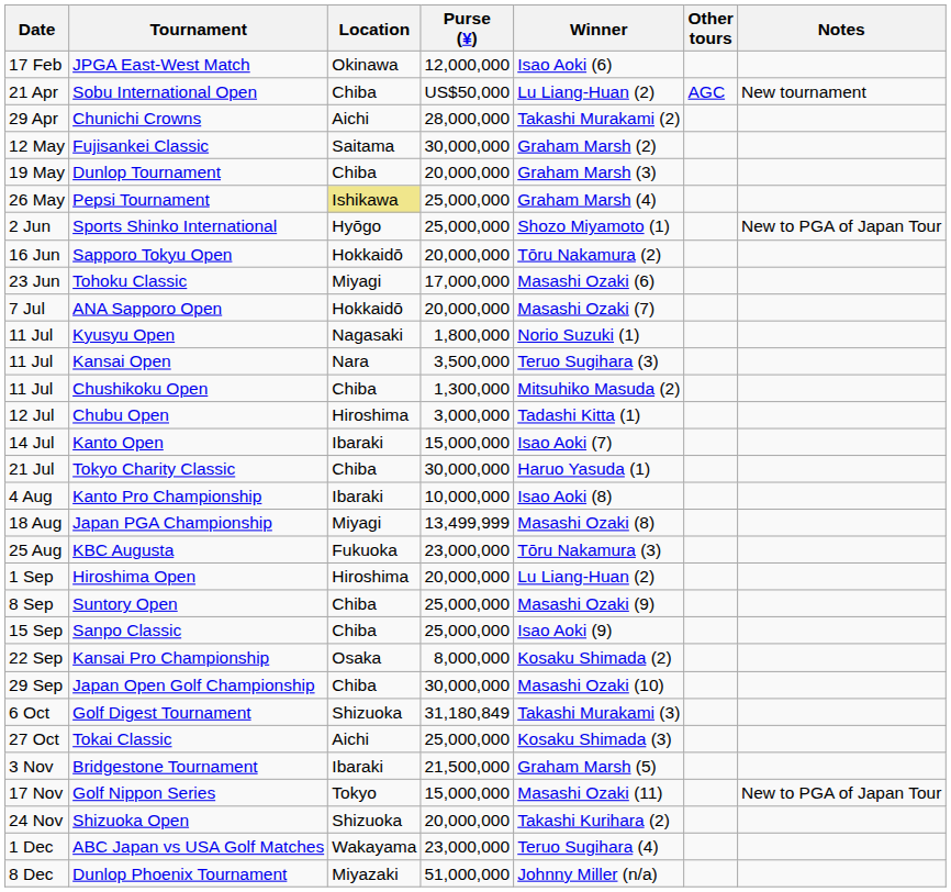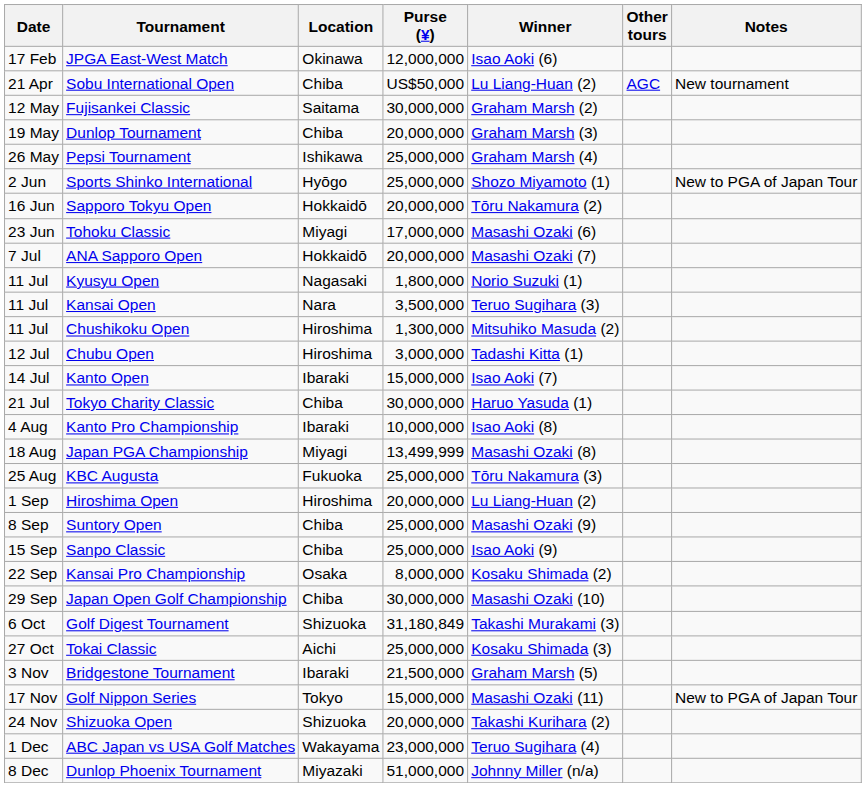 <table class="wikitable" style="font-size:95%">
 <tr>
 <th>Date</th>
 <th>Tournament</th>
 <th>Location</th>
 <th>Purse<br>(<a href='#'>¥</a>)</th>
 <th>Winner</th>
 <th>Other<br>tours</th>
 <th>Notes</th>
 </tr>
 <tr>
 <td>17 Feb</td>
 <td><a href='#'>JPGA East-West Match</a></td>
 <td>Okinawa</td>
 <td align=right>12,000,000</td>
 <td> <a href='#'>Isao Aoki</a> (6)</td>
 <td></td>
 <td></td>
 </tr>
 <tr>
 <td>21 Apr</td>
 <td><a href='#'>Sobu International Open</a></td>
 <td>Chiba</td>
 <td align=right>US$50,000</td>
 <td> <a href='#'>Lu Liang-Huan</a> (2)</td>
 <td><a href='#'>AGC</a></td>
 <td>New tournament</td>
 </tr>
 <tr>
-<td>29 Apr</td>
-<td><a href='#'>Chunichi Crowns</a></td>
-<td>Aichi</td>
-<td align=right>28,000,000</td>
-<td> <a href='#'>Takashi Murakami</a> (2)</td>
-<td></td>
-<td></td>
-</tr>
-<tr>
 <td>12 May</td>
 <td><a href='#'>Fujisankei Classic</a></td>
 <td>Saitama</td>
 <td align=right>30,000,000</td>
 <td> <a href='#'>Graham Marsh</a> (2)</td>
 <td></td>
 <td></td>
 </tr>
 <tr>
 <td>19 May</td>
 <td><a href='#'>Dunlop Tournament</a></td>
 <td>Chiba</td>
 <td align=right>20,000,000</td>
 <td> <a href='#'>Graham Marsh</a> (3)</td>
 <td></td>
 <td></td>
 </tr>
 <tr>
 <td>26 May</td>
 <td><a href='#'>Pepsi Tournament</a></td>
-<td style="background: khaki;">Ishikawa</td>
+<td>Ishikawa</td>
 <td align=right>25,000,000</td>
 <td> <a href='#'>Graham Marsh</a> (4)</td>
 <td></td>
 <td></td>
 </tr>
 <tr>
 <td>2 Jun</td>
 <td><a href='#'>Sports Shinko International</a></td>
 <td>Hyōgo</td>
 <td align=right>25,000,000</td>
 <td> <a href='#'>Shozo Miyamoto</a> (1)</td>
 <td></td>
 <td>New to PGA of Japan Tour</td>
 </tr>
 <tr>
 <td>16 Jun</td>
 <td><a href='#'>Sapporo Tokyu Open</a></td>
 <td>Hokkaidō</td>
 <td align=right>20,000,000</td>
 <td> <a href='#'>Tōru Nakamura</a> (2)</td>
 <td></td>
 <td></td>
 </tr>
 <tr>
 <td>23 Jun</td>
 <td><a href='#'>Tohoku Classic</a></td>
 <td>Miyagi</td>
 <td align=right>17,000,000</td>
 <td> <a href='#'>Masashi Ozaki</a> (6)</td>
 <td></td>
 <td></td>
 </tr>
 <tr>
 <td>7 Jul</td>
 <td><a href='#'>ANA Sapporo Open</a></td>
 <td>Hokkaidō</td>
 <td align=right>20,000,000</td>
 <td> <a href='#'>Masashi Ozaki</a> (7)</td>
 <td></td>
 <td></td>
 </tr>
 <tr>
 <td>11 Jul</td>
 <td><a href='#'>Kyusyu Open</a></td>
 <td>Nagasaki</td>
 <td align=right>1,800,000</td>
 <td> <a href='#'>Norio Suzuki</a> (1)</td>
 <td></td>
 <td></td>
 </tr>
 <tr>
 <td>11 Jul</td>
 <td><a href='#'>Kansai Open</a></td>
 <td>Nara</td>
 <td align=right>3,500,000</td>
 <td> <a href='#'>Teruo Sugihara</a> (3)</td>
 <td></td>
 <td></td>
 </tr>
 <tr>
 <td>11 Jul</td>
 <td><a href='#'>Chushikoku Open</a></td>
-<td>Chiba</td>
+<td>Hiroshima</td>
 <td align=right>1,300,000</td>
 <td> <a href='#'>Mitsuhiko Masuda</a> (2)</td>
 <td></td>
 <td></td>
 </tr>
 <tr>
 <td>12 Jul</td>
 <td><a href='#'>Chubu Open</a></td>
 <td>Hiroshima</td>
 <td align=right>3,000,000</td>
 <td> <a href='#'>Tadashi Kitta</a> (1)</td>
 <td></td>
 <td></td>
 </tr>
 <tr>
 <td>14 Jul</td>
 <td><a href='#'>Kanto Open</a></td>
 <td>Ibaraki</td>
 <td align=right>15,000,000</td>
 <td> <a href='#'>Isao Aoki</a> (7)</td>
 <td></td>
 <td></td>
 </tr>
 <tr>
 <td>21 Jul</td>
 <td><a href='#'>Tokyo Charity Classic</a></td>
 <td>Chiba</td>
 <td align=right>30,000,000</td>
 <td> <a href='#'>Haruo Yasuda</a> (1)</td>
 <td></td>
 <td></td>
 </tr>
 <tr>
 <td>4 Aug</td>
 <td><a href='#'>Kanto Pro Championship</a></td>
 <td>Ibaraki</td>
 <td align=right>10,000,000</td>
 <td> <a href='#'>Isao Aoki</a> (8)</td>
 <td></td>
 <td></td>
 </tr>
 <tr>
 <td>18 Aug</td>
 <td><a href='#'>Japan PGA Championship</a></td>
 <td>Miyagi</td>
 <td align=right>13,499,999</td>
 <td> <a href='#'>Masashi Ozaki</a> (8)</td>
 <td></td>
 <td></td>
 </tr>
 <tr>
 <td>25 Aug</td>
 <td><a href='#'>KBC Augusta</a></td>
 <td>Fukuoka</td>
-<td align=right>23,000,000</td>
+<td align=right>25,000,000</td>
 <td> <a href='#'>Tōru Nakamura</a> (3)</td>
 <td></td>
 <td></td>
 </tr>
 <tr>
 <td>1 Sep</td>
 <td><a href='#'>Hiroshima Open</a></td>
 <td>Hiroshima</td>
 <td align=right>20,000,000</td>
 <td> <a href='#'>Lu Liang-Huan</a> (2)</td>
 <td></td>
 <td></td>
 </tr>
 <tr>
 <td>8 Sep</td>
 <td><a href='#'>Suntory Open</a></td>
 <td>Chiba</td>
 <td align=right>25,000,000</td>
 <td> <a href='#'>Masashi Ozaki</a> (9)</td>
 <td></td>
 <td></td>
 </tr>
 <tr>
 <td>15 Sep</td>
 <td><a href='#'>Sanpo Classic</a></td>
 <td>Chiba</td>
 <td align=right>25,000,000</td>
 <td> <a href='#'>Isao Aoki</a> (9)</td>
 <td></td>
 <td></td>
 </tr>
 <tr>
 <td>22 Sep</td>
 <td><a href='#'>Kansai Pro Championship</a></td>
 <td>Osaka</td>
 <td align=right>8,000,000</td>
 <td> <a href='#'>Kosaku Shimada</a> (2)</td>
 <td></td>
 <td></td>
 </tr>
 <tr>
 <td>29 Sep</td>
 <td><a href='#'>Japan Open Golf Championship</a></td>
 <td>Chiba</td>
 <td align=right>30,000,000</td>
 <td> <a href='#'>Masashi Ozaki</a> (10)</td>
 <td></td>
 <td></td>
 </tr>
 <tr>
 <td>6 Oct</td>
 <td><a href='#'>Golf Digest Tournament</a></td>
 <td>Shizuoka</td>
 <td align=right>31,180,849</td>
 <td> <a href='#'>Takashi Murakami</a> (3)</td>
 <td></td>
 <td></td>
 </tr>
 <tr>
 <td>27 Oct</td>
 <td><a href='#'>Tokai Classic</a></td>
 <td>Aichi</td>
 <td align=right>25,000,000</td>
 <td> <a href='#'>Kosaku Shimada</a> (3)</td>
 <td></td>
 <td></td>
 </tr>
 <tr>
 <td>3 Nov</td>
 <td><a href='#'>Bridgestone Tournament</a></td>
 <td>Ibaraki</td>
 <td align=right>21,500,000</td>
 <td> <a href='#'>Graham Marsh</a> (5)</td>
 <td></td>
 <td></td>
 </tr>
 <tr>
 <td>17 Nov</td>
 <td><a href='#'>Golf Nippon Series</a></td>
 <td>Tokyo</td>
 <td align=right>15,000,000</td>
 <td> <a href='#'>Masashi Ozaki</a> (11)</td>
 <td></td>
 <td>New to PGA of Japan Tour</td>
 </tr>
 <tr>
 <td>24 Nov</td>
 <td><a href='#'>Shizuoka Open</a></td>
 <td>Shizuoka</td>
 <td align=right>20,000,000</td>
 <td> <a href='#'>Takashi Kurihara</a> (2)</td>
 <td></td>
 <td></td>
 </tr>
 <tr>
 <td>1 Dec</td>
 <td><a href='#'>ABC Japan vs USA Golf Matches</a></td>
 <td>Wakayama</td>
 <td align=right>23,000,000</td>
 <td> <a href='#'>Teruo Sugihara</a> (4)</td>
 <td></td>
 <td></td>
 </tr>
 <tr>
 <td>8 Dec</td>
 <td><a href='#'>Dunlop Phoenix Tournament</a></td>
 <td>Miyazaki</td>
 <td align=right>51,000,000</td>
 <td> <a href='#'>Johnny Miller</a> (n/a)</td>
 <td></td>
 <td></td>
 </tr>
 </table>
